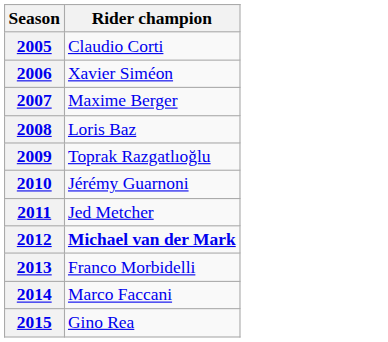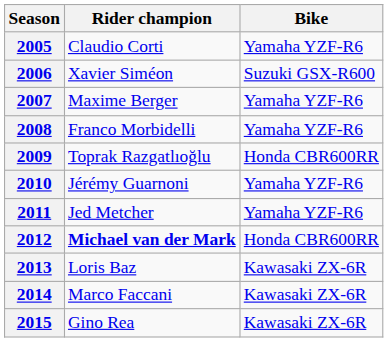 <table class="wikitable">
 <tr>
 <th>Season</th>
 <th>Rider champion</th>
+<th>Bike</th>
 </tr>
 <tr>
 <th><a href='#'>2005</a></th>
 <td> <a href='#'>Claudio Corti</a></td>
+<td><a href='#'>Yamaha YZF-R6</a></td>
 </tr>
 <tr>
 <th><a href='#'>2006</a></th>
 <td> <a href='#'>Xavier Siméon</a></td>
+<td><a href='#'>Suzuki GSX-R600</a></td>
 </tr>
 <tr>
 <th><a href='#'>2007</a></th>
 <td> <a href='#'>Maxime Berger</a></td>
+<td><a href='#'>Yamaha YZF-R6</a></td>
 </tr>
 <tr>
 <th><a href='#'>2008</a></th>
-<td> <a href='#'>Loris Baz</a></td>
+<td> <a href='#'>Franco Morbidelli</a></td>
+<td><a href='#'>Yamaha YZF-R6</a></td>
 </tr>
 <tr>
 <th><a href='#'>2009</a></th>
 <td> <a href='#'>Toprak Razgatlıoğlu</a></td>
+<td><a href='#'>Honda CBR600RR</a></td>
 </tr>
 <tr>
 <th><a href='#'>2010</a></th>
 <td> <a href='#'>Jérémy Guarnoni</a></td>
+<td><a href='#'>Yamaha YZF-R6</a></td>
 </tr>
 <tr>
 <th><a href='#'>2011</a></th>
 <td> <a href='#'>Jed Metcher</a></td>
+<td><a href='#'>Yamaha YZF-R6</a></td>
 </tr>
 <tr>
 <th><a href='#'>2012</a></th>
 <td><strong> <a href='#'>Michael van der Mark</a></strong></td>
+<td><a href='#'>Honda CBR600RR</a></td>
 </tr>
 <tr>
 <th><a href='#'>2013</a></th>
-<td> <a href='#'>Franco Morbidelli</a></td>
+<td> <a href='#'>Loris Baz</a></td>
+<td><a href='#'>Kawasaki ZX-6R</a></td>
 </tr>
 <tr>
 <th><a href='#'>2014</a></th>
 <td> <a href='#'>Marco Faccani</a></td>
+<td><a href='#'>Kawasaki ZX-6R</a></td>
 </tr>
 <tr>
 <th><a href='#'>2015</a></th>
 <td> <a href='#'>Gino Rea</a></td>
+<td><a href='#'>Kawasaki ZX-6R</a></td>
 </tr>
 </table>
